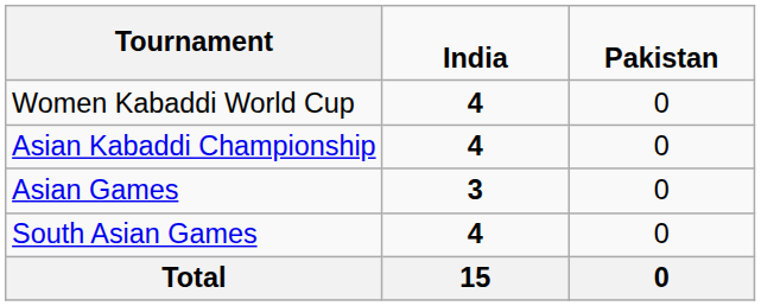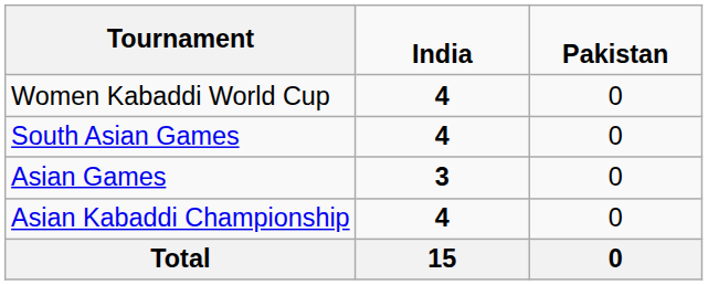 <table class="wikitable" " style="text-align:center">
 <tr>
 <th>Tournament</th>
 <td style="width:100px;" style="background-color:#0044AA"><span><br><strong>India</strong> </span></td>
 <td style="width:100px;"style="background-color:green"><span><br><strong>Pakistan</strong> </span></td>
 </tr>
 <tr>
 <td style="text-align:left">Women Kabaddi World Cup</td>
 <td><strong>4</strong></td>
 <td>0</td>
 </tr>
 <tr>
-<td style="text-align:left"><a href='#'>Asian Kabaddi Championship</a></td>
+<td style="text-align:left"><a href='#'>South Asian Games</a></td>
 <td><strong>4</strong></td>
 <td>0</td>
 </tr>
 <tr>
 <td style="text-align:left"><a href='#'>Asian Games</a></td>
 <td><strong>3</strong></td>
 <td>0</td>
 </tr>
 <tr>
-<td style="text-align:left"><a href='#'>South Asian Games</a></td>
+<td style="text-align:left"><a href='#'>Asian Kabaddi Championship</a></td>
 <td><strong>4</strong></td>
 <td>0</td>
 </tr>
 <tr>
 <th>Total</th>
 <th>15</th>
 <th>0</th>
 </tr>
 </table>
